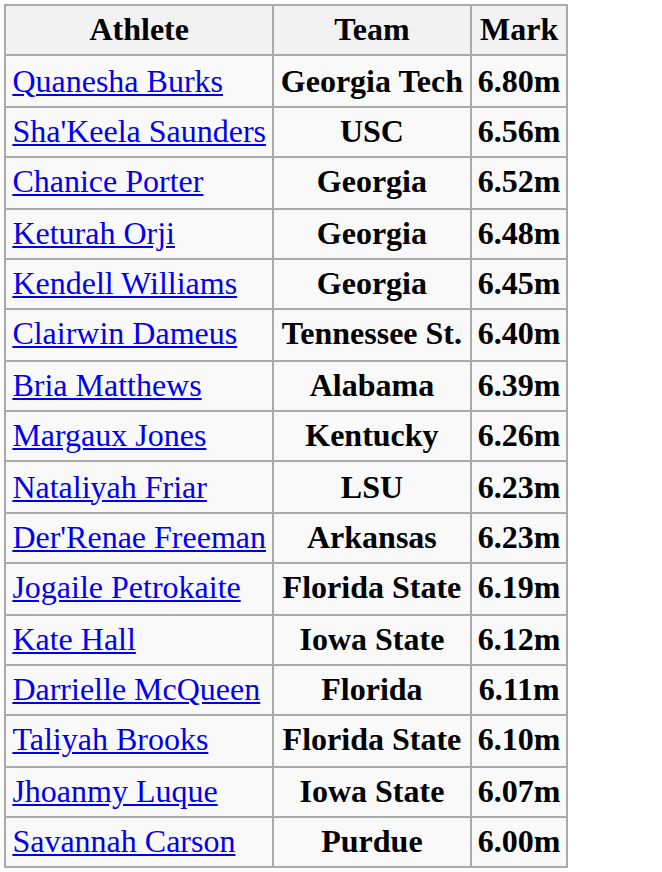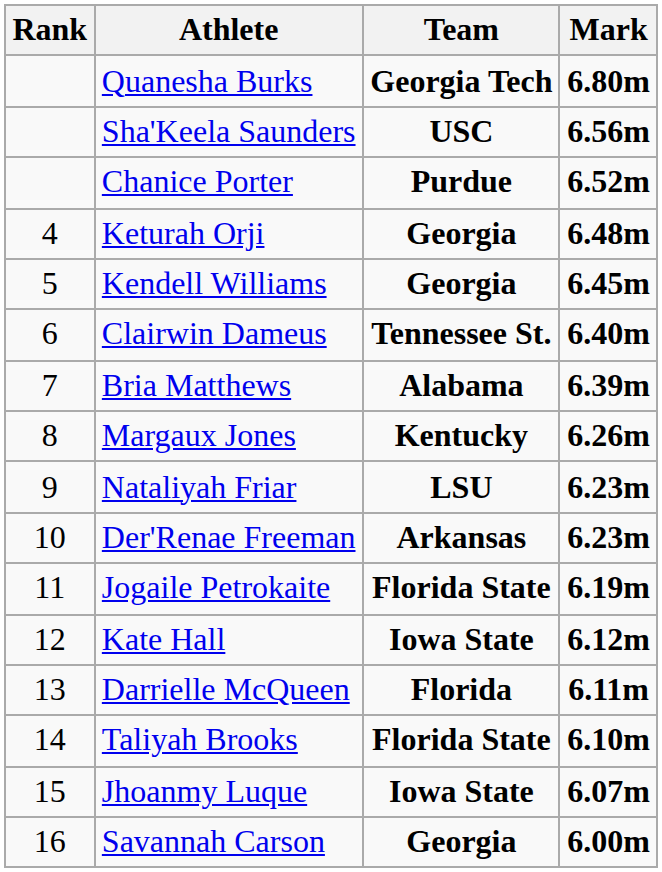 <table class="wikitable sortable" style="text-align: center;">
 <tr>
+<th>Rank</th>
 <th>Athlete</th>
 <th>Team</th>
 <th>Mark</th>
 </tr>
 <tr>
+<td></td>
 <td align=left><a href='#'>Quanesha Burks</a></td>
 <td><strong>Georgia Tech</strong></td>
 <td><strong>6.80m</strong></td>
 </tr>
 <tr>
+<td></td>
 <td align=left><a href='#'>Sha'Keela Saunders</a></td>
 <td><strong>USC</strong></td>
 <td><strong>6.56m</strong></td>
 </tr>
 <tr>
+<td></td>
 <td align=left><a href='#'>Chanice Porter</a></td>
-<td><strong>Georgia</strong></td>
+<td><strong>Purdue</strong></td>
 <td><strong>6.52m</strong></td>
 </tr>
 <tr>
+<td>4</td>
 <td align=left><a href='#'>Keturah Orji</a></td>
 <td><strong>Georgia</strong></td>
 <td><strong>6.48m</strong></td>
 </tr>
 <tr>
+<td>5</td>
 <td align=left><a href='#'>Kendell Williams</a></td>
 <td><strong>Georgia</strong></td>
 <td><strong>6.45m</strong></td>
 </tr>
 <tr>
+<td>6</td>
 <td align=left><a href='#'>Clairwin Dameus</a></td>
 <td><strong>Tennessee St.</strong></td>
 <td><strong>6.40m</strong></td>
 </tr>
 <tr>
+<td>7</td>
 <td align=left><a href='#'>Bria Matthews</a></td>
 <td><strong>Alabama</strong></td>
 <td><strong>6.39m</strong></td>
 </tr>
 <tr>
+<td>8</td>
 <td align=left><a href='#'>Margaux Jones</a></td>
 <td><strong>Kentucky</strong></td>
 <td><strong>6.26m</strong></td>
 </tr>
 <tr>
+<td>9</td>
 <td align=left><a href='#'>Nataliyah Friar</a></td>
 <td><strong>LSU</strong></td>
 <td><strong>6.23m</strong></td>
 </tr>
 <tr>
+<td>10</td>
 <td align=left><a href='#'>Der'Renae Freeman</a></td>
 <td><strong>Arkansas</strong></td>
 <td><strong>6.23m</strong></td>
 </tr>
 <tr>
+<td>11</td>
 <td align=left><a href='#'>Jogaile Petrokaite</a></td>
 <td><strong>Florida State</strong></td>
 <td><strong>6.19m</strong></td>
 </tr>
 <tr>
+<td>12</td>
 <td align=left><a href='#'>Kate Hall</a></td>
 <td><strong>Iowa State</strong></td>
 <td><strong>6.12m</strong></td>
 </tr>
 <tr>
+<td>13</td>
 <td align=left><a href='#'>Darrielle McQueen</a></td>
 <td><strong>Florida</strong></td>
 <td><strong>6.11m</strong></td>
 </tr>
 <tr>
+<td>14</td>
 <td align=left><a href='#'>Taliyah Brooks</a></td>
 <td><strong>Florida State</strong></td>
 <td><strong>6.10m</strong></td>
 </tr>
 <tr>
+<td>15</td>
 <td align=left><a href='#'>Jhoanmy Luque</a></td>
 <td><strong>Iowa State</strong></td>
 <td><strong>6.07m</strong></td>
 </tr>
 <tr>
+<td>16</td>
 <td align=left><a href='#'>Savannah Carson</a></td>
-<td><strong>Purdue</strong></td>
+<td><strong>Georgia</strong></td>
 <td><strong>6.00m</strong></td>
 </tr>
 </table>
